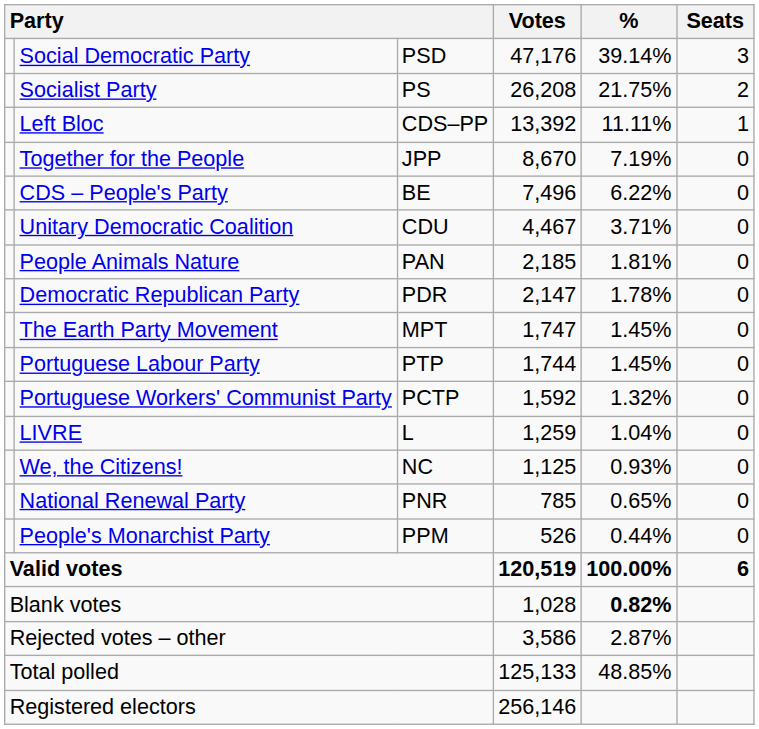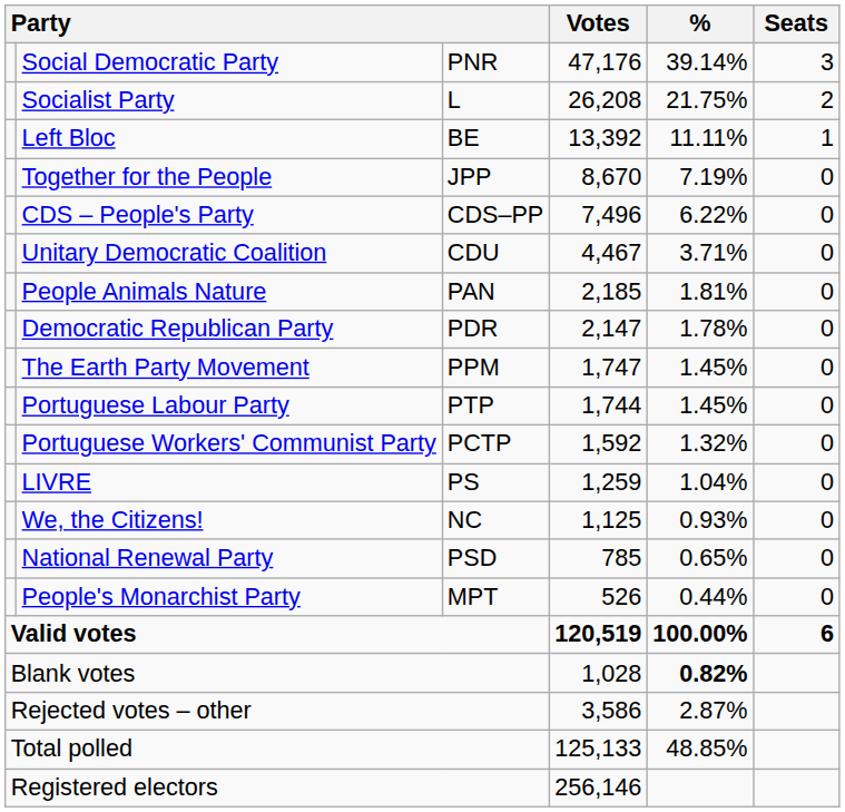 <table class="wikitable" border="1" style="text-align:right;">
 <tr>
 <th style="text-align:left;" colspan=3>Party</th>
 <th align=center width="50">Votes</th>
 <th align=center width="50">%</th>
 <th align=center width="50">Seats</th>
 </tr>
 <tr>
 <td></td>
 <td align=left><a href='#'>Social Democratic Party</a></td>
-<td align=left>PSD</td>
+<td align=left>PNR</td>
 <td>47,176</td>
 <td>39.14%</td>
 <td>3</td>
 </tr>
 <tr>
 <td></td>
 <td align=left><a href='#'>Socialist Party</a></td>
-<td align=left>PS</td>
+<td align=left>L</td>
 <td>26,208</td>
 <td>21.75%</td>
 <td>2</td>
 </tr>
 <tr>
 <td></td>
 <td align=left><a href='#'>Left Bloc</a></td>
-<td align=left style="white-space: nowrap;">CDS–PP</td>
+<td align=left>BE</td>
 <td>13,392</td>
 <td>11.11%</td>
 <td>1</td>
 </tr>
 <tr>
 <td></td>
 <td align=left><a href='#'>Together for the People</a></td>
 <td align=left>JPP</td>
 <td>8,670</td>
 <td>7.19%</td>
 <td>0</td>
 </tr>
 <tr>
 <td></td>
 <td align=left><a href='#'>CDS – People's Party</a></td>
-<td align=left>BE</td>
+<td align=left style="white-space: nowrap;">CDS–PP</td>
 <td>7,496</td>
 <td>6.22%</td>
 <td>0</td>
 </tr>
 <tr>
 <td></td>
 <td align=left style="white-space: nowrap;"><a href='#'>Unitary Democratic Coalition</a></td>
 <td align=left>CDU</td>
 <td>4,467</td>
 <td>3.71%</td>
 <td>0</td>
 </tr>
 <tr>
 <td></td>
 <td align=left><a href='#'>People Animals Nature</a></td>
 <td align=left>PAN</td>
 <td>2,185</td>
 <td>1.81%</td>
 <td>0</td>
 </tr>
 <tr>
 <td></td>
 <td align=left><a href='#'>Democratic Republican Party</a></td>
 <td align=left>PDR</td>
 <td>2,147</td>
 <td>1.78%</td>
 <td>0</td>
 </tr>
 <tr>
 <td></td>
 <td align=left><a href='#'>The Earth Party Movement</a></td>
-<td align=left>MPT</td>
+<td align=left>PPM</td>
 <td>1,747</td>
 <td>1.45%</td>
 <td>0</td>
 </tr>
 <tr>
 <td></td>
 <td align=left><a href='#'>Portuguese Labour Party</a></td>
 <td align=left>PTP</td>
 <td>1,744</td>
 <td>1.45%</td>
 <td>0</td>
 </tr>
 <tr>
 <td></td>
 <td align=left><a href='#'>Portuguese Workers' Communist Party</a></td>
 <td align=left>PCTP</td>
 <td>1,592</td>
 <td>1.32%</td>
 <td>0</td>
 </tr>
 <tr>
 <td></td>
 <td align=left><a href='#'>LIVRE</a></td>
-<td align=left>L</td>
+<td align=left>PS</td>
 <td>1,259</td>
 <td>1.04%</td>
 <td>0</td>
 </tr>
 <tr>
 <td></td>
 <td align=left><a href='#'>We, the Citizens!</a></td>
 <td align=left>NC</td>
 <td>1,125</td>
 <td>0.93%</td>
 <td>0</td>
 </tr>
 <tr>
 <td></td>
 <td align=left><a href='#'>National Renewal Party</a></td>
-<td align=left>PNR</td>
+<td align=left>PSD</td>
 <td>785</td>
 <td>0.65%</td>
 <td>0</td>
 </tr>
 <tr>
 <td></td>
 <td align=left><a href='#'>People's Monarchist Party</a></td>
-<td align=left>PPM</td>
+<td align=left>MPT</td>
 <td>526</td>
 <td>0.44%</td>
 <td>0</td>
 </tr>
 <tr style="font-weight:bold">
 <td align=left colspan=3>Valid votes</td>
 <td>120,519</td>
 <td>100.00%</td>
 <td>6</td>
 </tr>
 <tr>
 <td align=left colspan=3>Blank votes</td>
 <td>1,028</td>
 <td><strong>0.82%</strong></td>
 <td></td>
 </tr>
 <tr>
 <td align=left colspan=3>Rejected votes – other</td>
 <td>3,586</td>
 <td>2.87%</td>
 <td></td>
 </tr>
 <tr>
 <td align=left colspan=3>Total polled</td>
 <td>125,133</td>
 <td>48.85%</td>
 <td></td>
 </tr>
 <tr>
 <td align=left colspan=3>Registered electors</td>
 <td>256,146</td>
 <td></td>
 <td></td>
 </tr>
 </table>
